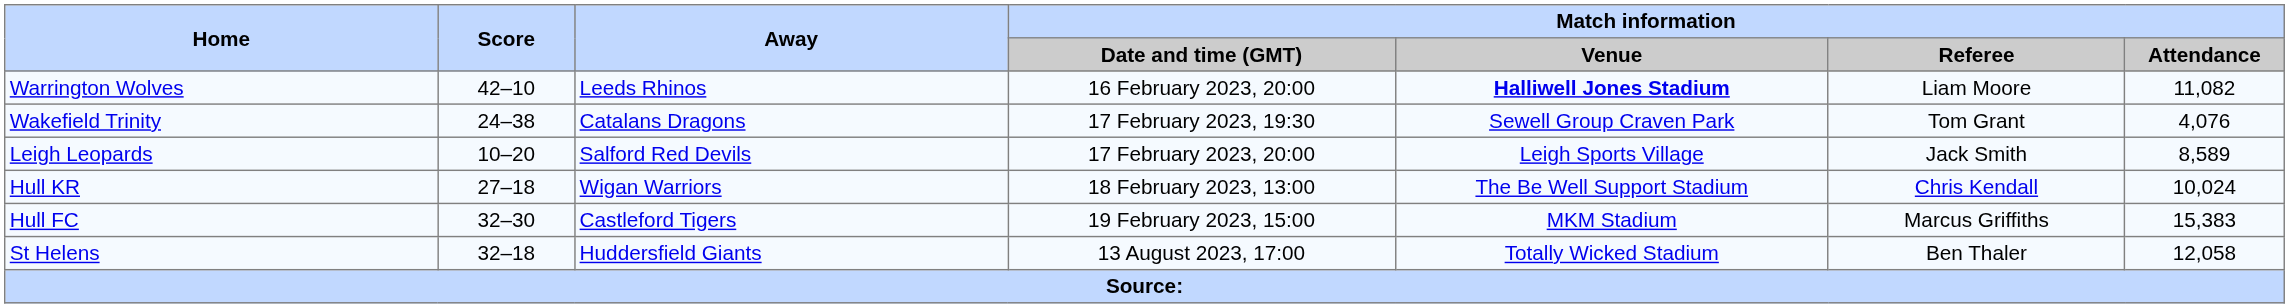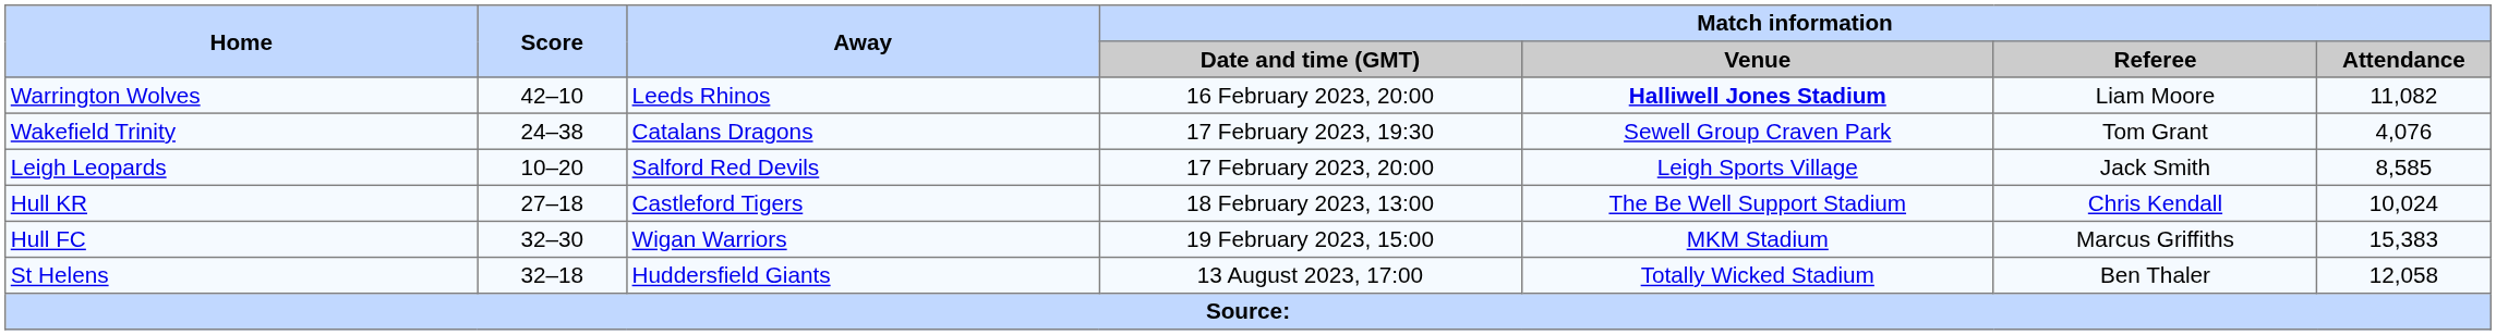 <table border=1 style="border-collapse:collapse; font-size:90%; text-align:center;" cellpadding=3 cellspacing=0 width=100%>
 <tr style="background:#C1D8ff;">
 <th scope="col" rowspan=2 width=19%>Home</th>
 <th scope="col" rowspan=2 width=6%>Score</th>
 <th scope="col" rowspan=2 width=19%>Away</th>
 <th colspan=4>Match information</th>
 </tr>
 <tr style="background:#CCCCCC;">
 <th scope="col" width=17%>Date and time (GMT)</th>
 <th scope="col" width=19%>Venue</th>
 <th scope="col" width=13%>Referee</th>
 <th scope="col" width=7%>Attendance</th>
 </tr>
 <tr style="background:#F5FAFF;">
 <td style="text-align:left;"> <a href='#'>Warrington Wolves</a></td>
 <td>42–10</td>
 <td style="text-align:left;"> <a href='#'>Leeds Rhinos</a></td>
 <td>16 February 2023, 20:00</td>
 <td><strong><a href='#'>Halliwell Jones Stadium</a></strong></td>
 <td>Liam Moore</td>
 <td>11,082</td>
 </tr>
 <tr style="background:#F5FAFF;">
 <td style="text-align:left;"> <a href='#'>Wakefield Trinity</a></td>
 <td>24–38</td>
 <td style="text-align:left;"> <a href='#'>Catalans Dragons</a></td>
 <td>17 February 2023, 19:30</td>
 <td><a href='#'>Sewell Group Craven Park</a></td>
 <td>Tom Grant</td>
 <td>4,076</td>
 </tr>
 <tr style="background:#F5FAFF;">
 <td style="text-align:left;"> <a href='#'>Leigh Leopards</a></td>
 <td>10–20</td>
 <td style="text-align:left;"> <a href='#'>Salford Red Devils</a></td>
 <td>17 February 2023, 20:00</td>
 <td><a href='#'>Leigh Sports Village</a></td>
 <td>Jack Smith</td>
-<td>8,589</td>
+<td>8,585</td>
 </tr>
 <tr style="background:#F5FAFF;">
 <td style="text-align:left;"> <a href='#'>Hull KR</a></td>
 <td>27–18</td>
-<td style="text-align:left;"> <a href='#'>Wigan Warriors</a></td>
+<td style="text-align:left;"> <a href='#'>Castleford Tigers</a></td>
 <td>18 February 2023, 13:00</td>
 <td><a href='#'>The Be Well Support Stadium</a></td>
 <td><a href='#'>Chris Kendall</a></td>
 <td>10,024</td>
 </tr>
 <tr style="background:#F5FAFF;">
 <td style="text-align:left;"> <a href='#'>Hull FC</a></td>
 <td>32–30</td>
-<td style="text-align:left;"> <a href='#'>Castleford Tigers</a></td>
+<td style="text-align:left;"> <a href='#'>Wigan Warriors</a></td>
 <td>19 February 2023, 15:00</td>
 <td><a href='#'>MKM Stadium</a></td>
 <td>Marcus Griffiths</td>
 <td>15,383</td>
 </tr>
 <tr style="background:#F5FAFF;">
 <td style="text-align:left;"> <a href='#'>St Helens</a></td>
 <td>32–18</td>
 <td style="text-align:left;"> <a href='#'>Huddersfield Giants</a></td>
 <td>13 August 2023, 17:00</td>
 <td><a href='#'>Totally Wicked Stadium</a></td>
 <td>Ben Thaler</td>
 <td>12,058</td>
 </tr>
 <tr style="background:#c1d8ff;">
 <th colspan=7>Source:</th>
 </tr>
 </table>
